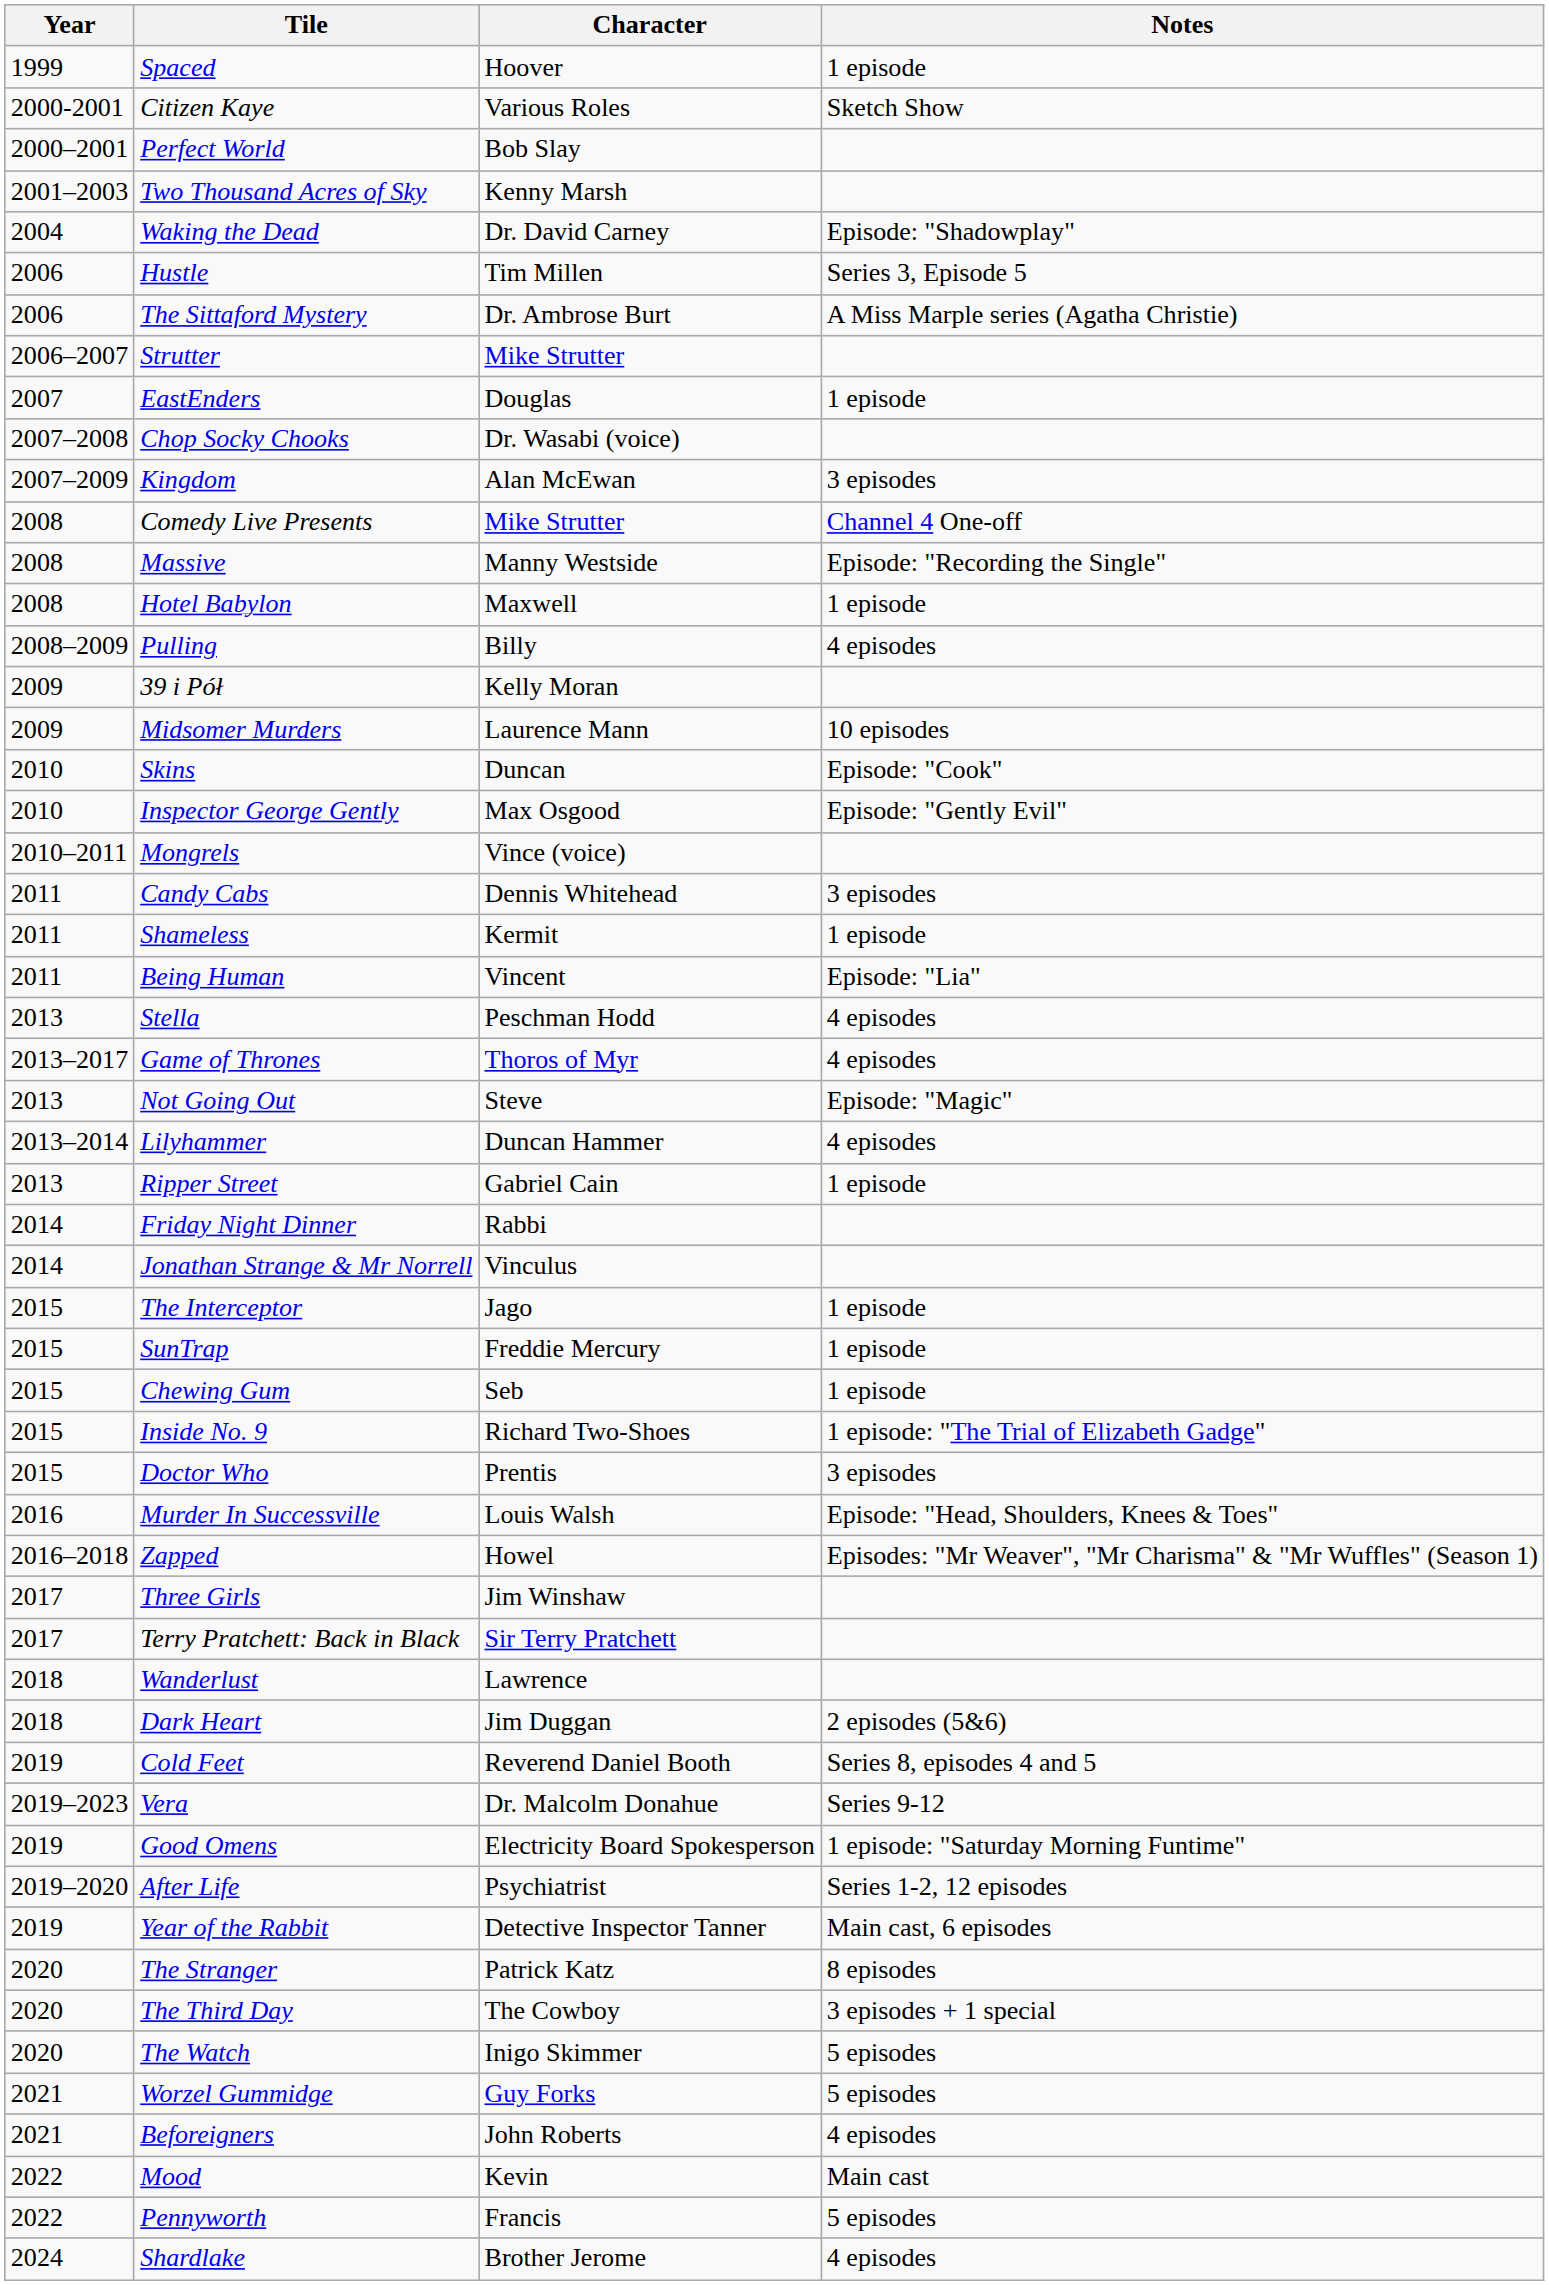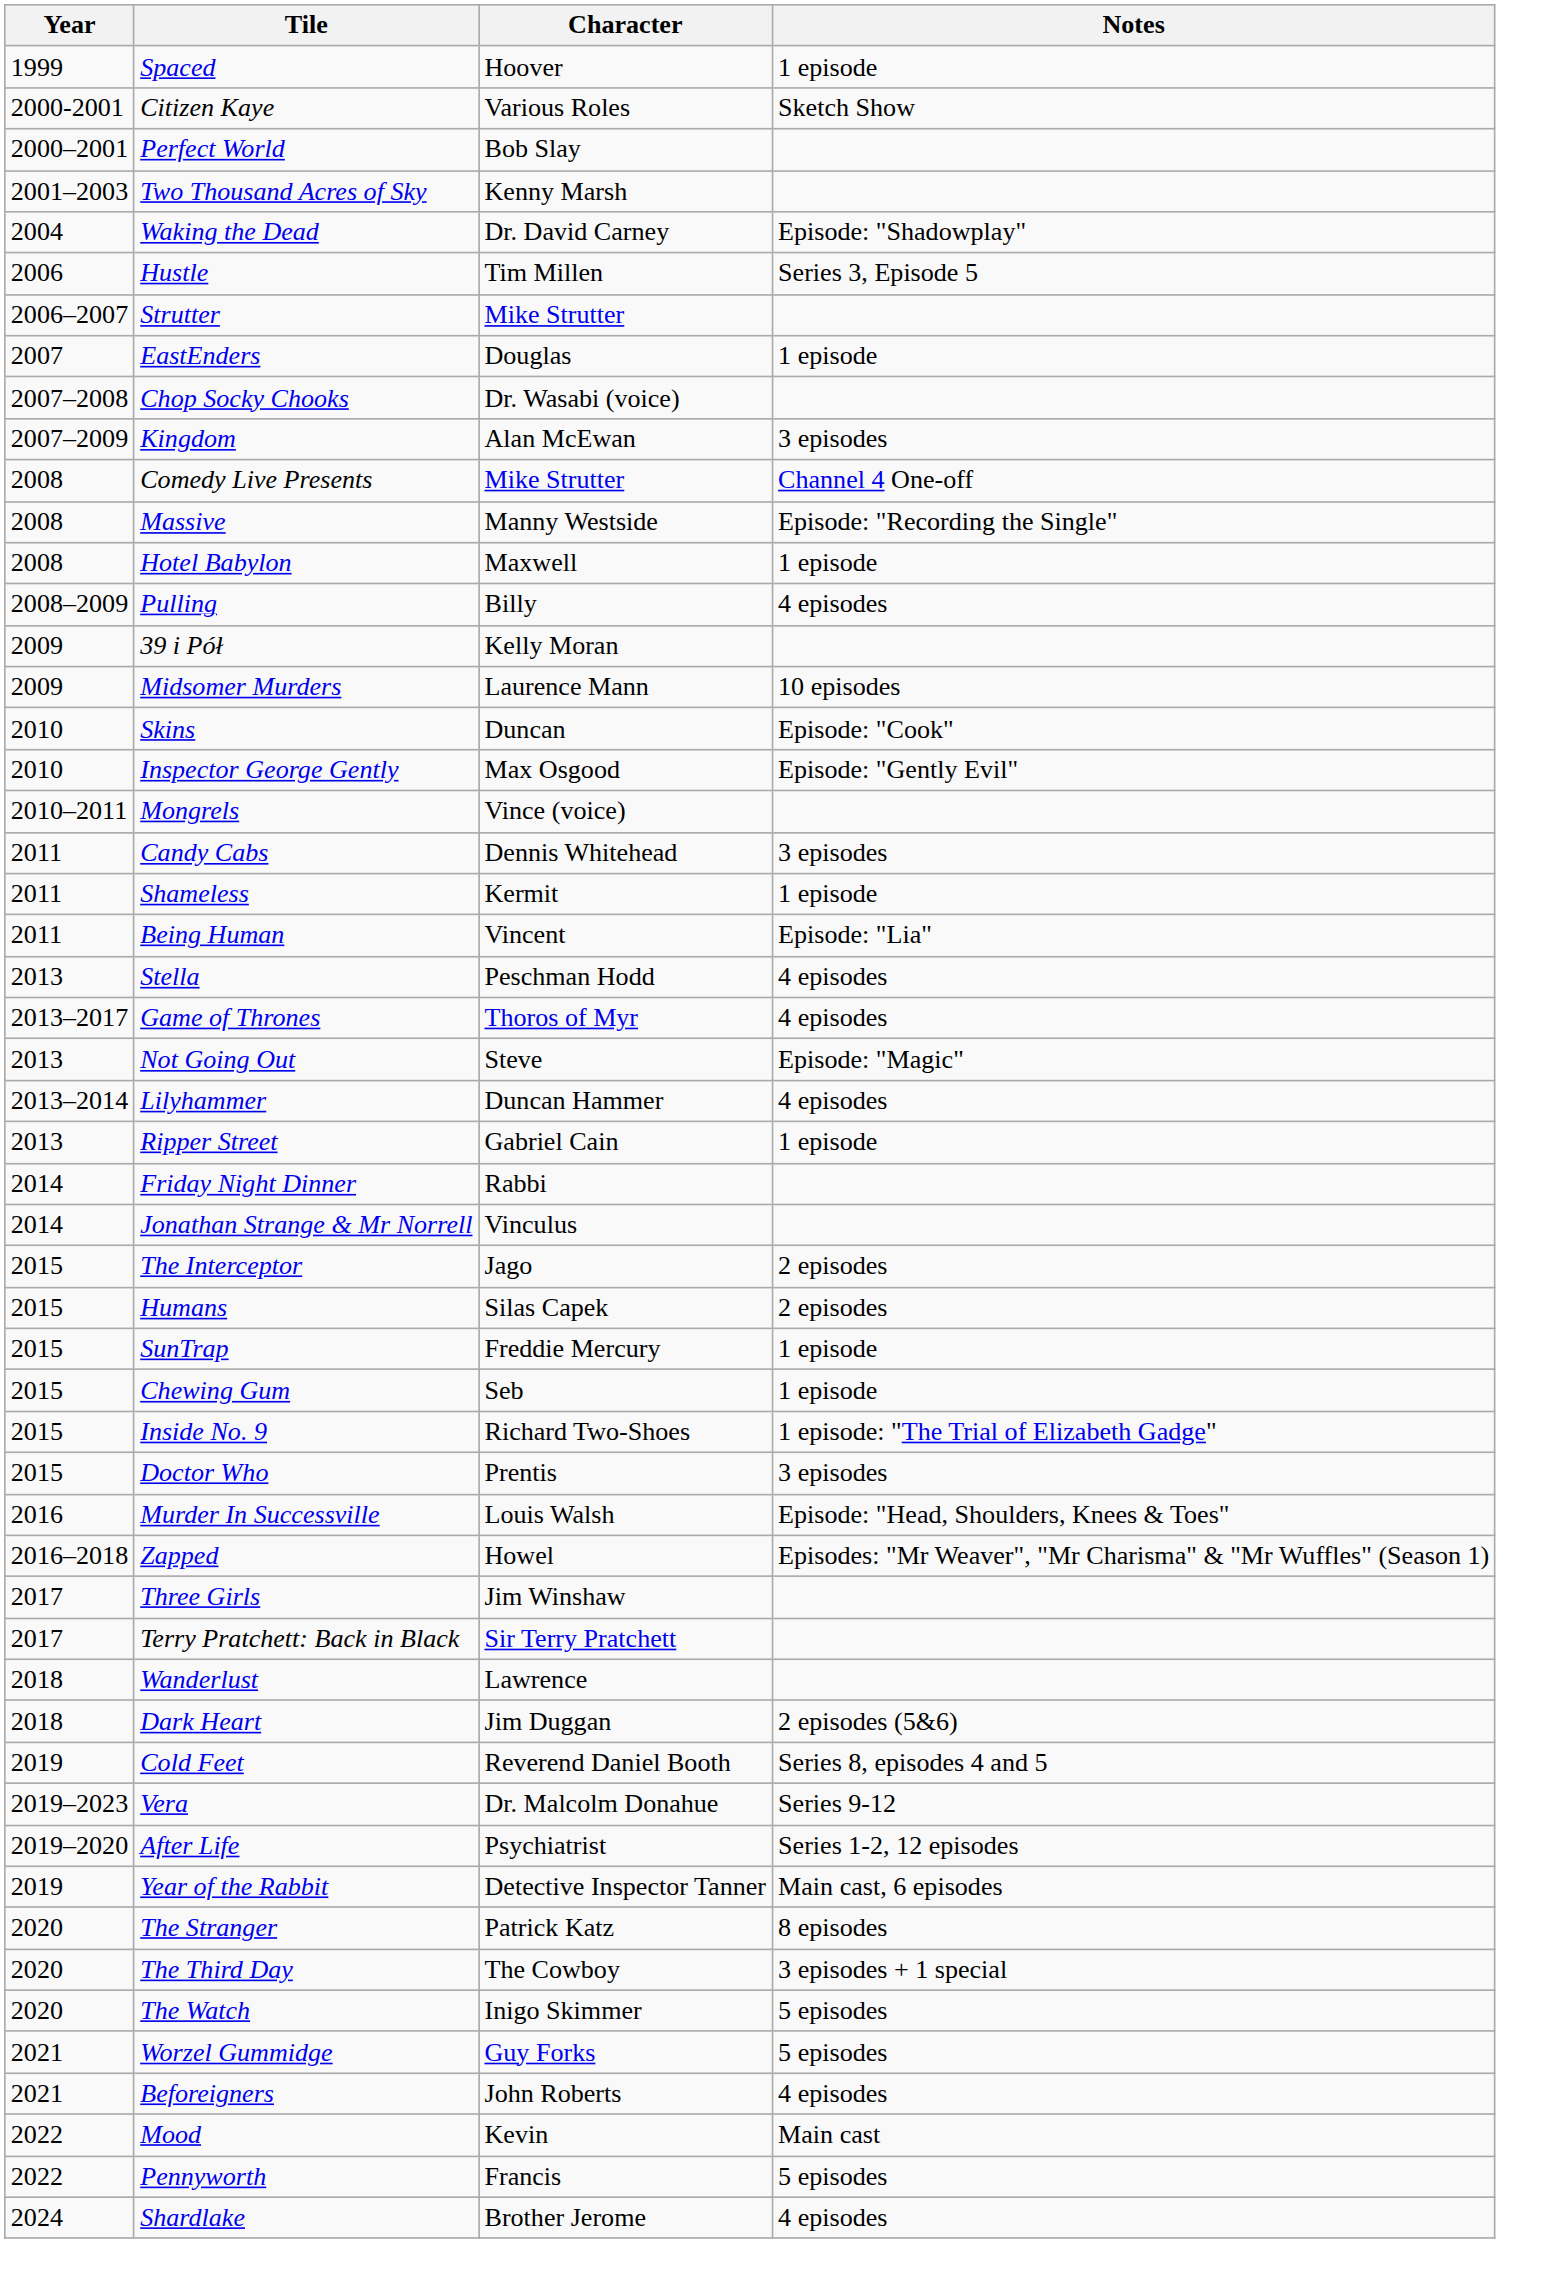 <table class="wikitable sortable">
 <tr>
 <th>Year</th>
 <th>Tile</th>
 <th>Character</th>
 <th>Notes</th>
 </tr>
 <tr>
 <td>1999</td>
 <td><em><a href='#'>Spaced</a></em></td>
 <td>Hoover</td>
 <td>1 episode</td>
 </tr>
 <tr>
 <td>2000-2001</td>
 <td><em>Citizen Kaye</em></td>
 <td>Various Roles</td>
 <td>Sketch Show</td>
 </tr>
 <tr>
 <td>2000–2001</td>
 <td><em><a href='#'>Perfect World</a></em></td>
 <td>Bob Slay</td>
 <td></td>
 </tr>
 <tr>
 <td>2001–2003</td>
 <td><em><a href='#'>Two Thousand Acres of Sky</a></em></td>
 <td>Kenny Marsh</td>
 <td></td>
 </tr>
 <tr>
 <td>2004</td>
 <td><em><a href='#'>Waking the Dead</a></em></td>
 <td>Dr. David Carney</td>
 <td>Episode: "Shadowplay"</td>
 </tr>
 <tr>
 <td>2006</td>
 <td><em><a href='#'>Hustle</a></em></td>
 <td>Tim Millen</td>
 <td>Series 3, Episode 5</td>
-</tr>
-<tr>
-<td>2006</td>
-<td><em><a href='#'> The Sittaford Mystery</a></em></td>
-<td>Dr. Ambrose Burt</td>
-<td>A Miss Marple series (Agatha Christie)</td>
 </tr>
 <tr>
 <td>2006–2007</td>
 <td><em><a href='#'>Strutter</a></em></td>
 <td><a href='#'>Mike Strutter</a></td>
 <td></td>
 </tr>
 <tr>
 <td>2007</td>
 <td><em><a href='#'>EastEnders</a></em></td>
 <td>Douglas</td>
 <td>1 episode</td>
 </tr>
 <tr>
 <td>2007–2008</td>
 <td><em><a href='#'>Chop Socky Chooks</a></em></td>
 <td>Dr. Wasabi (voice)</td>
 <td></td>
 </tr>
 <tr>
 <td>2007–2009</td>
 <td><em><a href='#'>Kingdom</a></em></td>
 <td>Alan McEwan</td>
 <td>3 episodes</td>
 </tr>
 <tr>
 <td>2008</td>
 <td><em>Comedy Live Presents</em></td>
 <td><a href='#'>Mike Strutter</a></td>
 <td><a href='#'>Channel 4</a> One-off</td>
 </tr>
 <tr>
 <td>2008</td>
 <td><em><a href='#'>Massive</a></em></td>
 <td>Manny Westside</td>
 <td>Episode: "Recording the Single"</td>
 </tr>
 <tr>
 <td>2008</td>
 <td><em><a href='#'>Hotel Babylon</a></em></td>
 <td>Maxwell</td>
 <td>1 episode</td>
 </tr>
 <tr>
 <td>2008–2009</td>
 <td><em><a href='#'>Pulling</a></em></td>
 <td>Billy</td>
 <td>4 episodes</td>
 </tr>
 <tr>
 <td>2009</td>
 <td><em>39 i Pół</em></td>
 <td>Kelly Moran</td>
 <td></td>
 </tr>
 <tr>
 <td>2009</td>
 <td><em><a href='#'>Midsomer Murders</a></em></td>
 <td>Laurence Mann</td>
 <td>10 episodes</td>
 </tr>
 <tr>
 <td>2010</td>
 <td><em><a href='#'>Skins</a></em></td>
 <td>Duncan</td>
 <td>Episode: "Cook"</td>
 </tr>
 <tr>
 <td>2010</td>
 <td><em><a href='#'>Inspector George Gently</a></em></td>
 <td>Max Osgood</td>
 <td>Episode: "Gently Evil"</td>
 </tr>
 <tr>
 <td>2010–2011</td>
 <td><em><a href='#'>Mongrels</a></em></td>
 <td>Vince (voice)</td>
 <td></td>
 </tr>
 <tr>
 <td>2011</td>
 <td><em><a href='#'>Candy Cabs</a></em></td>
 <td>Dennis Whitehead</td>
 <td>3 episodes</td>
 </tr>
 <tr>
 <td>2011</td>
 <td><em><a href='#'>Shameless</a></em></td>
 <td>Kermit</td>
 <td>1 episode</td>
 </tr>
 <tr>
 <td>2011</td>
 <td><em><a href='#'>Being Human</a></em></td>
 <td>Vincent</td>
 <td>Episode: "Lia"</td>
 </tr>
 <tr>
 <td>2013</td>
 <td><em><a href='#'>Stella</a></em></td>
 <td>Peschman Hodd</td>
 <td>4 episodes</td>
 </tr>
 <tr>
 <td>2013–2017</td>
 <td><em><a href='#'>Game of Thrones</a></em></td>
 <td><a href='#'>Thoros of Myr</a></td>
 <td>4 episodes</td>
 </tr>
 <tr>
 <td>2013</td>
 <td><em><a href='#'>Not Going Out</a></em></td>
 <td>Steve</td>
 <td>Episode: "Magic"</td>
 </tr>
 <tr>
 <td>2013–2014</td>
 <td><em><a href='#'>Lilyhammer</a></em></td>
 <td>Duncan Hammer</td>
 <td>4 episodes</td>
 </tr>
 <tr>
 <td>2013</td>
 <td><em><a href='#'>Ripper Street</a></em></td>
 <td>Gabriel Cain</td>
 <td>1 episode</td>
 </tr>
 <tr>
 <td>2014</td>
 <td><em><a href='#'>Friday Night Dinner</a></em></td>
 <td>Rabbi</td>
 <td></td>
 </tr>
 <tr>
 <td>2014</td>
 <td><em><a href='#'>Jonathan Strange & Mr Norrell</a></em></td>
 <td>Vinculus</td>
 <td></td>
 </tr>
 <tr>
 <td>2015</td>
 <td><em><a href='#'>The Interceptor</a></em></td>
 <td>Jago</td>
-<td>1 episode</td>
+<td>2 episodes</td>
+</tr>
+<tr>
+<td>2015</td>
+<td><em><a href='#'>Humans</a></em></td>
+<td>Silas Capek</td>
+<td>2 episodes</td>
 </tr>
 <tr>
 <td>2015</td>
 <td><em><a href='#'>SunTrap</a></em></td>
 <td>Freddie Mercury</td>
 <td>1 episode</td>
 </tr>
 <tr>
 <td>2015</td>
 <td><em><a href='#'>Chewing Gum</a></em></td>
 <td>Seb</td>
 <td>1 episode</td>
 </tr>
 <tr>
 <td>2015</td>
 <td><em><a href='#'>Inside No. 9</a></em></td>
 <td>Richard Two-Shoes</td>
 <td>1 episode: "<a href='#'>The Trial of Elizabeth Gadge</a>"</td>
 </tr>
 <tr>
 <td>2015</td>
 <td><em><a href='#'>Doctor Who</a></em></td>
 <td>Prentis</td>
 <td>3 episodes</td>
 </tr>
 <tr>
 <td>2016</td>
 <td><em><a href='#'>Murder In Successville</a></em></td>
 <td>Louis Walsh</td>
 <td>Episode: "Head, Shoulders, Knees & Toes"</td>
 </tr>
 <tr>
 <td>2016–2018</td>
 <td><em><a href='#'>Zapped</a></em></td>
 <td>Howel</td>
 <td>Episodes: "Mr Weaver", "Mr Charisma" & "Mr Wuffles" (Season 1)</td>
 </tr>
 <tr>
 <td>2017</td>
 <td><a href='#'><em>Three Girls</em></a></td>
 <td>Jim Winshaw</td>
 <td></td>
 </tr>
 <tr>
 <td>2017</td>
 <td><em>Terry Pratchett: Back in Black</em></td>
 <td><a href='#'>Sir Terry Pratchett</a></td>
 <td></td>
 </tr>
 <tr>
 <td>2018</td>
 <td><a href='#'><em>Wanderlust</em></a></td>
 <td>Lawrence</td>
 <td></td>
 </tr>
 <tr>
 <td>2018</td>
 <td><a href='#'><em>Dark Heart</em></a></td>
 <td>Jim Duggan</td>
 <td>2 episodes (5&6)</td>
 </tr>
 <tr>
 <td>2019</td>
 <td><em><a href='#'>Cold Feet</a></em></td>
 <td>Reverend Daniel Booth</td>
 <td>Series 8, episodes 4 and 5</td>
 </tr>
 <tr>
 <td>2019–2023</td>
 <td><a href='#'><em>Vera</em></a></td>
 <td>Dr. Malcolm Donahue</td>
 <td>Series 9-12</td>
 </tr>
 <tr>
-<td>2019</td>
-<td><a href='#'><em>Good Omens</em></a></td>
-<td>Electricity Board Spokesperson</td>
-<td>1 episode: "Saturday Morning Funtime"</td>
-</tr>
-<tr>
 <td>2019–2020</td>
 <td><em><a href='#'>After Life</a></em></td>
 <td>Psychiatrist</td>
 <td>Series 1-2, 12 episodes</td>
 </tr>
 <tr>
 <td>2019</td>
 <td><em><a href='#'>Year of the Rabbit</a></em></td>
 <td>Detective Inspector Tanner</td>
 <td>Main cast, 6 episodes</td>
 </tr>
 <tr>
 <td>2020</td>
 <td><em><a href='#'>The Stranger</a></em></td>
 <td>Patrick Katz</td>
 <td>8 episodes</td>
 </tr>
 <tr>
 <td>2020</td>
 <td><em><a href='#'>The Third Day</a></em></td>
 <td>The Cowboy</td>
 <td>3 episodes + 1 special</td>
 </tr>
 <tr>
 <td>2020</td>
 <td><em><a href='#'>The Watch</a></em></td>
 <td>Inigo Skimmer</td>
 <td>5 episodes</td>
 </tr>
 <tr>
 <td>2021</td>
 <td><em><a href='#'>Worzel Gummidge</a></em></td>
 <td><a href='#'>Guy Forks</a></td>
 <td>5 episodes</td>
 </tr>
 <tr>
 <td>2021</td>
 <td><em><a href='#'>Beforeigners</a></em></td>
 <td>John Roberts</td>
 <td>4 episodes</td>
 </tr>
 <tr>
 <td>2022</td>
 <td><em><a href='#'>Mood</a></em></td>
 <td>Kevin</td>
 <td>Main cast</td>
 </tr>
 <tr>
 <td>2022</td>
 <td><em><a href='#'>Pennyworth</a></em></td>
 <td>Francis</td>
 <td>5 episodes</td>
 </tr>
 <tr>
 <td>2024</td>
 <td><em><a href='#'>Shardlake</a></em></td>
 <td>Brother Jerome</td>
 <td>4 episodes</td>
 </tr>
 </table>
